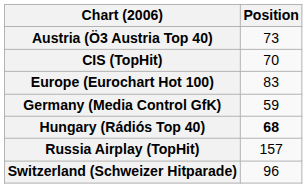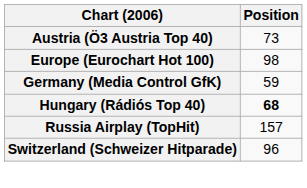 <table class="wikitable sortable plainrowheaders" style="text-align:center">
 <tr>
 <th scope="col">Chart (2006)</th>
 <th scope="col">Position</th>
 </tr>
 <tr>
 <th scope="row">Austria (Ö3 Austria Top 40)</th>
 <td>73</td>
 </tr>
 <tr>
-<th scope="row">CIS (TopHit)</th>
-<td>70</td>
-</tr>
-<tr>
 <th scope="row">Europe (Eurochart Hot 100)</th>
-<td>83</td>
+<td>98</td>
 </tr>
 <tr>
 <th scope="row">Germany (Media Control GfK)</th>
 <td>59</td>
 </tr>
 <tr>
 <th scope="row">Hungary (Rádiós Top 40)</th>
 <td><strong>68</strong></td>
 </tr>
 <tr>
 <th scope="row">Russia Airplay (TopHit)</th>
 <td>157</td>
 </tr>
 <tr>
 <th scope="row">Switzerland (Schweizer Hitparade)</th>
 <td>96</td>
 </tr>
 </table>
